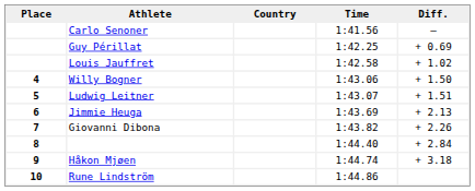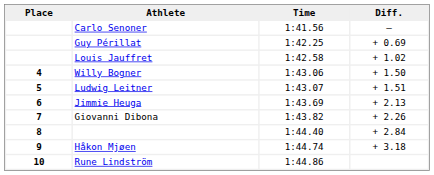 <table style="border-style:solid;border-width:1px;border-color:#808080;background-color:#EFEFEF" cellspacing="2" cellpadding="2" width="600">
 <tr bgcolor="#EFEFEF">
 <th>Place</th>
 <th>Athlete</th>
-<th>Country</th>
 <th>Time</th>
 <th>Diff.</th>
 </tr>
 <tr align="center" valign="top" bgcolor="#FFFFFF">
 <th></th>
 <td align="left"><a href='#'>Carlo Senoner</a></td>
-<td align="left"></td>
 <td>1:41.56</td>
 <td>—</td>
 </tr>
 <tr align="center" valign="top" bgcolor="#FFFFFF">
 <th></th>
 <td align="left"><a href='#'>Guy Périllat</a></td>
-<td align="left"></td>
 <td>1:42.25</td>
 <td>+ 0.69</td>
 </tr>
 <tr align="center" valign="top" bgcolor="#FFFFFF">
 <th></th>
 <td align="left"><a href='#'>Louis Jauffret</a></td>
-<td align="left"></td>
 <td>1:42.58</td>
 <td>+ 1.02</td>
 </tr>
 <tr align="center" valign="top" bgcolor="#FFFFFF">
 <th>4</th>
 <td align="left"><a href='#'>Willy Bogner</a></td>
-<td align="left"></td>
 <td>1:43.06</td>
 <td>+ 1.50</td>
 </tr>
 <tr align="center" valign="top" bgcolor="#FFFFFF">
 <th>5</th>
 <td align="left"><a href='#'>Ludwig Leitner</a></td>
-<td align="left"></td>
 <td>1:43.07</td>
 <td>+ 1.51</td>
 </tr>
 <tr align="center" valign="top" bgcolor="#FFFFFF">
 <th>6</th>
 <td align="left"><a href='#'>Jimmie Heuga</a></td>
-<td align="left"></td>
 <td>1:43.69</td>
 <td>+ 2.13</td>
 </tr>
 <tr align="center" valign="top" bgcolor="#FFFFFF">
 <th>7</th>
 <td align="left">Giovanni Dibona</td>
-<td align="left"></td>
 <td>1:43.82</td>
 <td>+ 2.26</td>
 </tr>
 <tr align="center" valign="top" bgcolor="#FFFFFF">
 <th>8</th>
-<td align="left"></td>
 <td align="left"></td>
 <td>1:44.40</td>
 <td>+ 2.84</td>
 </tr>
 <tr align="center" valign="top" bgcolor="#FFFFFF">
 <th>9</th>
 <td align="left"><a href='#'>Håkon Mjøen</a></td>
-<td align="left"></td>
 <td>1:44.74</td>
 <td>+ 3.18</td>
 </tr>
 <tr align="center" valign="top" bgcolor="#FFFFFF">
 <th>10</th>
 <td align="left"><a href='#'>Rune Lindström</a></td>
-<td align="left"></td>
 <td>1:44.86</td>
 <td></td>
 </tr>
 </table>
